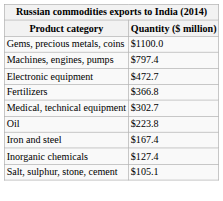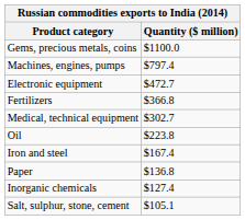 <table class="wikitable sortable">
 <tr>
 <th colspan="2">Russian commodities exports to India (2014)</th>
 </tr>
 <tr>
 <th>Product category</th>
 <th>Quantity ($ million)</th>
 </tr>
 <tr>
 <td>Gems, precious metals, coins</td>
 <td>$1100.0</td>
 </tr>
 <tr>
 <td>Machines, engines, pumps</td>
 <td>$797.4</td>
 </tr>
 <tr>
 <td>Electronic equipment</td>
 <td>$472.7</td>
 </tr>
 <tr>
 <td>Fertilizers</td>
 <td>$366.8</td>
 </tr>
 <tr>
 <td>Medical, technical equipment</td>
 <td>$302.7</td>
 </tr>
 <tr>
 <td>Oil</td>
 <td>$223.8</td>
 </tr>
 <tr>
 <td>Iron and steel</td>
 <td>$167.4</td>
 </tr>
 <tr>
+<td>Paper</td>
+<td>$136.8</td>
+</tr>
+<tr>
 <td>Inorganic chemicals</td>
 <td>$127.4</td>
 </tr>
 <tr>
 <td>Salt, sulphur, stone, cement</td>
 <td>$105.1</td>
 </tr>
 </table>
